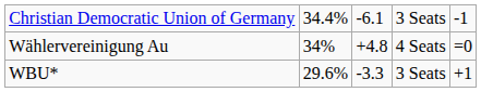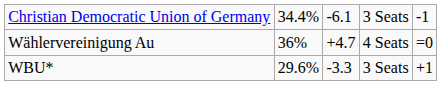 <table class="wikitable">
 <tr>
 <td><a href='#'>Christian Democratic Union of Germany</a></td>
 <td>34.4%</td>
 <td>-6.1</td>
 <td>3 Seats</td>
 <td>-1</td>
 </tr>
 <tr>
 <td>Wählervereinigung Au</td>
-<td>34%</td>
-<td>+4.8</td>
+<td>36%</td>
+<td>+4.7</td>
 <td>4 Seats</td>
 <td>=0</td>
 </tr>
 <tr>
 <td>WBU*</td>
 <td>29.6%</td>
 <td>-3.3</td>
 <td>3 Seats</td>
 <td>+1</td>
 </tr>
 </table>
